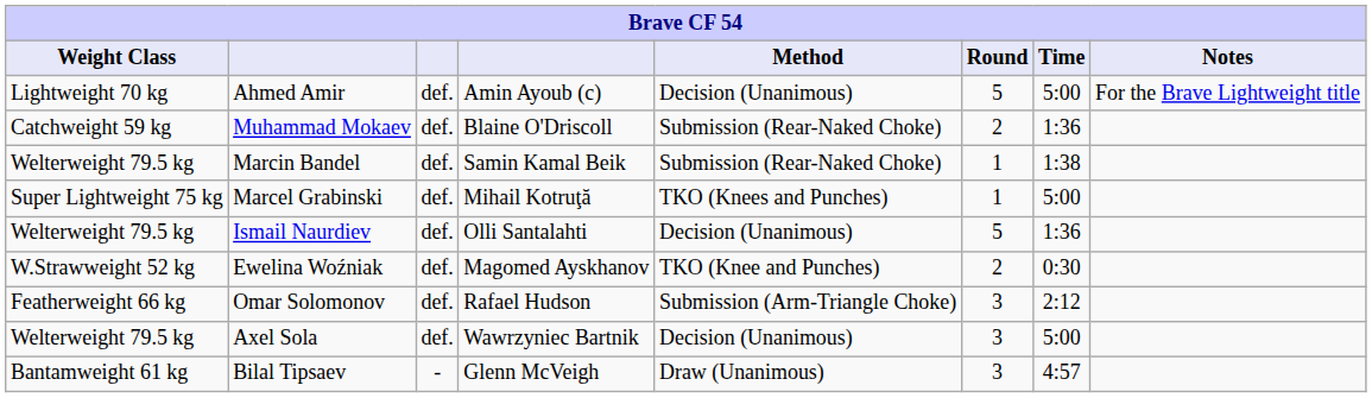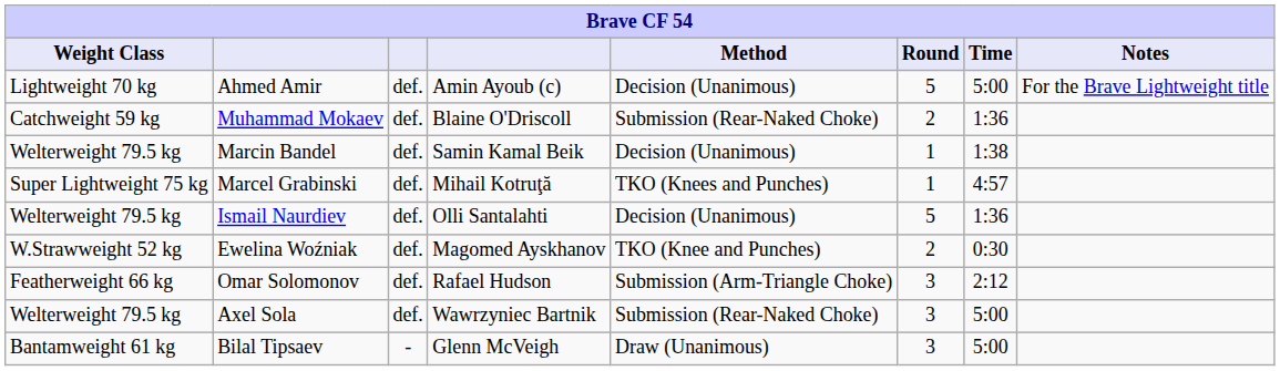 <table class="wikitable" style="font-size: 80%;">
 <tr>
 <th colspan="8" style="background-color: #ccf; color: #000080; text-align: center;">Brave CF 54</th>
 </tr>
 <tr>
 <th colspan="1" style="background-color: #E6E8FA; color: #000000; text-align: center;">Weight Class</th>
 <th colspan="1" style="background-color: #E6E8FA; color: #000000; text-align: center;"></th>
 <th colspan="1" style="background-color: #E6E8FA; color: #000000; text-align: center;"></th>
 <th colspan="1" style="background-color: #E6E8FA; color: #000000; text-align: center;"></th>
 <th colspan="1" style="background-color: #E6E8FA; color: #000000; text-align: center;">Method</th>
 <th colspan="1" style="background-color: #E6E8FA; color: #000000; text-align: center;">Round</th>
 <th colspan="1" style="background-color: #E6E8FA; color: #000000; text-align: center;">Time</th>
 <th colspan="1" style="background-color: #E6E8FA; color: #000000; text-align: center;">Notes</th>
 </tr>
 <tr>
 <td>Lightweight 70 kg</td>
 <td> Ahmed Amir</td>
 <td>def.</td>
 <td> Amin Ayoub (c)</td>
 <td>Decision (Unanimous)</td>
 <td align=center>5</td>
 <td align=center>5:00</td>
 <td>For the <a href='#'>Brave Lightweight title</a></td>
 </tr>
 <tr>
 <td>Catchweight 59 kg</td>
 <td> <a href='#'>Muhammad Mokaev</a></td>
 <td align=center>def.</td>
 <td> Blaine O'Driscoll</td>
 <td>Submission (Rear-Naked Choke)</td>
 <td align=center>2</td>
 <td align=center>1:36</td>
 <td></td>
 </tr>
 <tr>
 <td>Welterweight 79.5 kg</td>
 <td> Marcin Bandel</td>
 <td align=center>def.</td>
 <td> Samin Kamal Beik</td>
-<td>Submission (Rear-Naked Choke)</td>
+<td>Decision (Unanimous)</td>
 <td align=center>1</td>
 <td align=center>1:38</td>
 <td></td>
 </tr>
 <tr>
 <td>Super Lightweight 75 kg</td>
 <td> Marcel Grabinski</td>
 <td>def.</td>
 <td> Mihail Kotruţă</td>
 <td>TKO (Knees and Punches)</td>
 <td align=center>1</td>
-<td align=center>5:00</td>
+<td align=center>4:57</td>
 <td></td>
 </tr>
 <tr>
 <td>Welterweight 79.5 kg</td>
 <td> <a href='#'>Ismail Naurdiev</a></td>
 <td>def.</td>
 <td> Olli Santalahti</td>
 <td>Decision (Unanimous)</td>
 <td align=center>5</td>
 <td align=center>1:36</td>
 <td></td>
 </tr>
 <tr>
 <td>W.Strawweight 52 kg</td>
 <td> Ewelina Woźniak</td>
 <td align=center>def.</td>
 <td> Magomed Ayskhanov</td>
 <td>TKO (Knee and Punches)</td>
 <td align=center>2</td>
 <td align=center>0:30</td>
 <td></td>
 </tr>
 <tr>
 <td>Featherweight 66 kg</td>
 <td> Omar Solomonov</td>
 <td>def.</td>
 <td> Rafael Hudson</td>
 <td>Submission (Arm-Triangle Choke)</td>
 <td align=center>3</td>
 <td align=center>2:12</td>
 <td></td>
 </tr>
 <tr>
 <td>Welterweight 79.5 kg</td>
 <td> Axel Sola</td>
 <td align=center>def.</td>
 <td> Wawrzyniec Bartnik</td>
-<td>Decision (Unanimous)</td>
+<td>Submission (Rear-Naked Choke)</td>
 <td align=center>3</td>
 <td align=center>5:00</td>
 <td></td>
 </tr>
 <tr>
 <td>Bantamweight 61 kg</td>
 <td> Bilal Tipsaev</td>
 <td align=center>-</td>
 <td> Glenn McVeigh</td>
 <td>Draw (Unanimous)</td>
 <td align=center>3</td>
-<td align=center>4:57</td>
+<td align=center>5:00</td>
 <td></td>
 </tr>
 </table>
